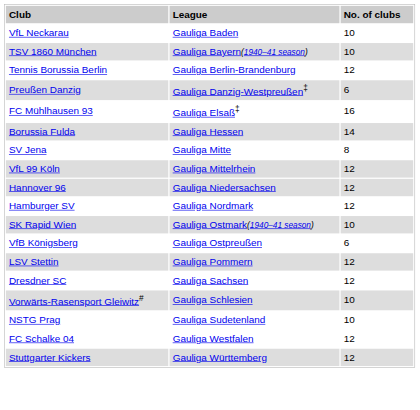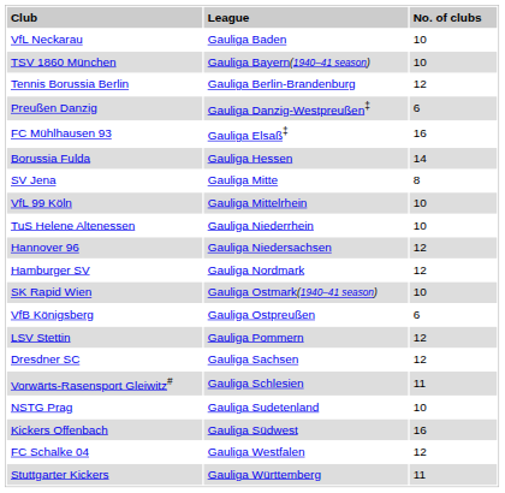 <table style="border:1px solid #bbb;background:#fff;" cellpadding="5" cellspacing="2" width="75%">
 <tr style="background:#ccc;font-weight:bold">
 <td>Club</td>
 <td>League</td>
 <td>No. of clubs</td>
 </tr>
 <tr>
 <td><a href='#'>VfL Neckarau</a></td>
 <td><a href='#'>Gauliga Baden</a></td>
 <td>10</td>
 </tr>
 <tr style="background:#ddd">
 <td><a href='#'>TSV 1860 München</a></td>
 <td><a href='#'>Gauliga Bayern</a><small><em>(<a href='#'>1940–41 season</a>)</em></small></td>
 <td>10</td>
 </tr>
 <tr>
 <td><a href='#'>Tennis Borussia Berlin</a></td>
 <td><a href='#'>Gauliga Berlin-Brandenburg</a></td>
 <td>12</td>
 </tr>
 <tr style="background:#ddd">
 <td><a href='#'>Preußen Danzig</a></td>
 <td><a href='#'>Gauliga Danzig-Westpreußen</a><sup>‡</sup></td>
 <td>6</td>
 </tr>
 <tr>
 <td><a href='#'>FC Mühlhausen 93</a></td>
 <td><a href='#'>Gauliga Elsaß</a><sup>‡</sup></td>
 <td>16</td>
 </tr>
 <tr style="background:#ddd">
 <td><a href='#'>Borussia Fulda</a></td>
 <td><a href='#'>Gauliga Hessen</a></td>
 <td>14</td>
 </tr>
 <tr>
 <td><a href='#'>SV Jena</a></td>
 <td><a href='#'>Gauliga Mitte</a></td>
 <td>8</td>
 </tr>
 <tr style="background:#ddd">
 <td><a href='#'>VfL 99 Köln</a></td>
 <td><a href='#'>Gauliga Mittelrhein</a></td>
-<td>12</td>
+<td>10</td>
+</tr>
+<tr>
+<td><a href='#'>TuS Helene Altenessen</a></td>
+<td><a href='#'>Gauliga Niederrhein</a></td>
+<td>10</td>
 </tr>
 <tr style="background:#ddd">
 <td><a href='#'>Hannover 96</a></td>
 <td><a href='#'>Gauliga Niedersachsen</a></td>
 <td>12</td>
 </tr>
 <tr>
 <td><a href='#'>Hamburger SV</a></td>
 <td><a href='#'>Gauliga Nordmark</a></td>
 <td>12</td>
 </tr>
 <tr style="background:#ddd">
 <td><a href='#'>SK Rapid Wien</a></td>
 <td><a href='#'>Gauliga Ostmark</a><small><em>(<a href='#'>1940–41 season</a>)</em></small></td>
 <td>10</td>
 </tr>
 <tr>
 <td><a href='#'>VfB Königsberg</a></td>
 <td><a href='#'>Gauliga Ostpreußen</a></td>
 <td>6</td>
 </tr>
 <tr style="background:#ddd">
 <td><a href='#'>LSV Stettin</a></td>
 <td><a href='#'>Gauliga Pommern</a></td>
 <td>12</td>
 </tr>
 <tr>
 <td><a href='#'>Dresdner SC</a></td>
 <td><a href='#'>Gauliga Sachsen</a></td>
 <td>12</td>
 </tr>
 <tr style="background:#ddd">
 <td><a href='#'>Vorwärts-Rasensport Gleiwitz</a><sup>#</sup></td>
 <td><a href='#'>Gauliga Schlesien</a></td>
-<td>10</td>
+<td>11</td>
 </tr>
 <tr>
 <td><a href='#'>NSTG Prag</a></td>
 <td><a href='#'>Gauliga Sudetenland</a></td>
 <td>10</td>
+</tr>
+<tr style="background:#ddd">
+<td><a href='#'>Kickers Offenbach</a></td>
+<td><a href='#'>Gauliga Südwest</a></td>
+<td>16</td>
 </tr>
 <tr>
 <td><a href='#'>FC Schalke 04</a></td>
 <td><a href='#'>Gauliga Westfalen</a></td>
 <td>12</td>
 </tr>
 <tr style="background:#ddd">
 <td><a href='#'>Stuttgarter Kickers</a></td>
 <td><a href='#'>Gauliga Württemberg</a></td>
-<td>12</td>
+<td>11</td>
 </tr>
 </table>
